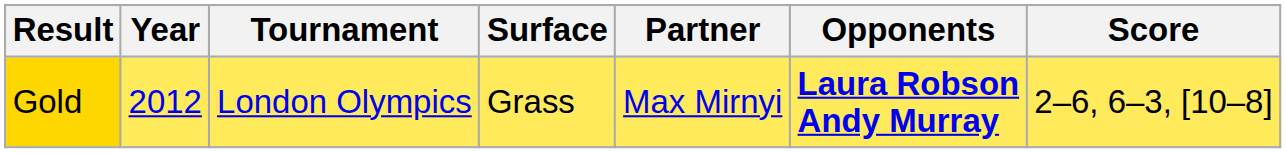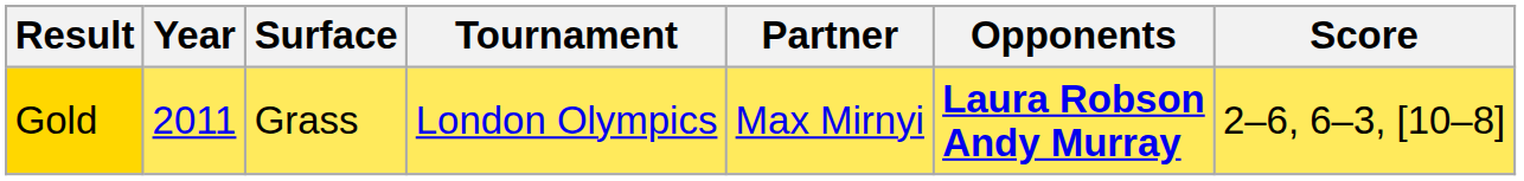 <table class="sortable wikitable">
 <tr>
 <th>Result</th>
 <th>Year</th>
+<th>Surface</th>
 <th>Tournament</th>
-<th>Surface</th>
 <th>Partner</th>
 <th>Opponents</th>
 <th class=unsortable>Score</th>
 </tr>
 <tr bgcolor=FFEA5C>
 <td bgcolor=gold>Gold</td>
-<td><a href='#'>2012</a></td>
+<td><a href='#'>2011</a></td>
+<td>Grass</td>
 <td><a href='#'>London Olympics</a></td>
-<td>Grass</td>
 <td> <a href='#'>Max Mirnyi</a></td>
 <td><strong> <a href='#'>Laura Robson</a><br> <a href='#'>Andy Murray</a></strong></td>
 <td>2–6, 6–3, [10–8]</td>
 </tr>
 </table>
